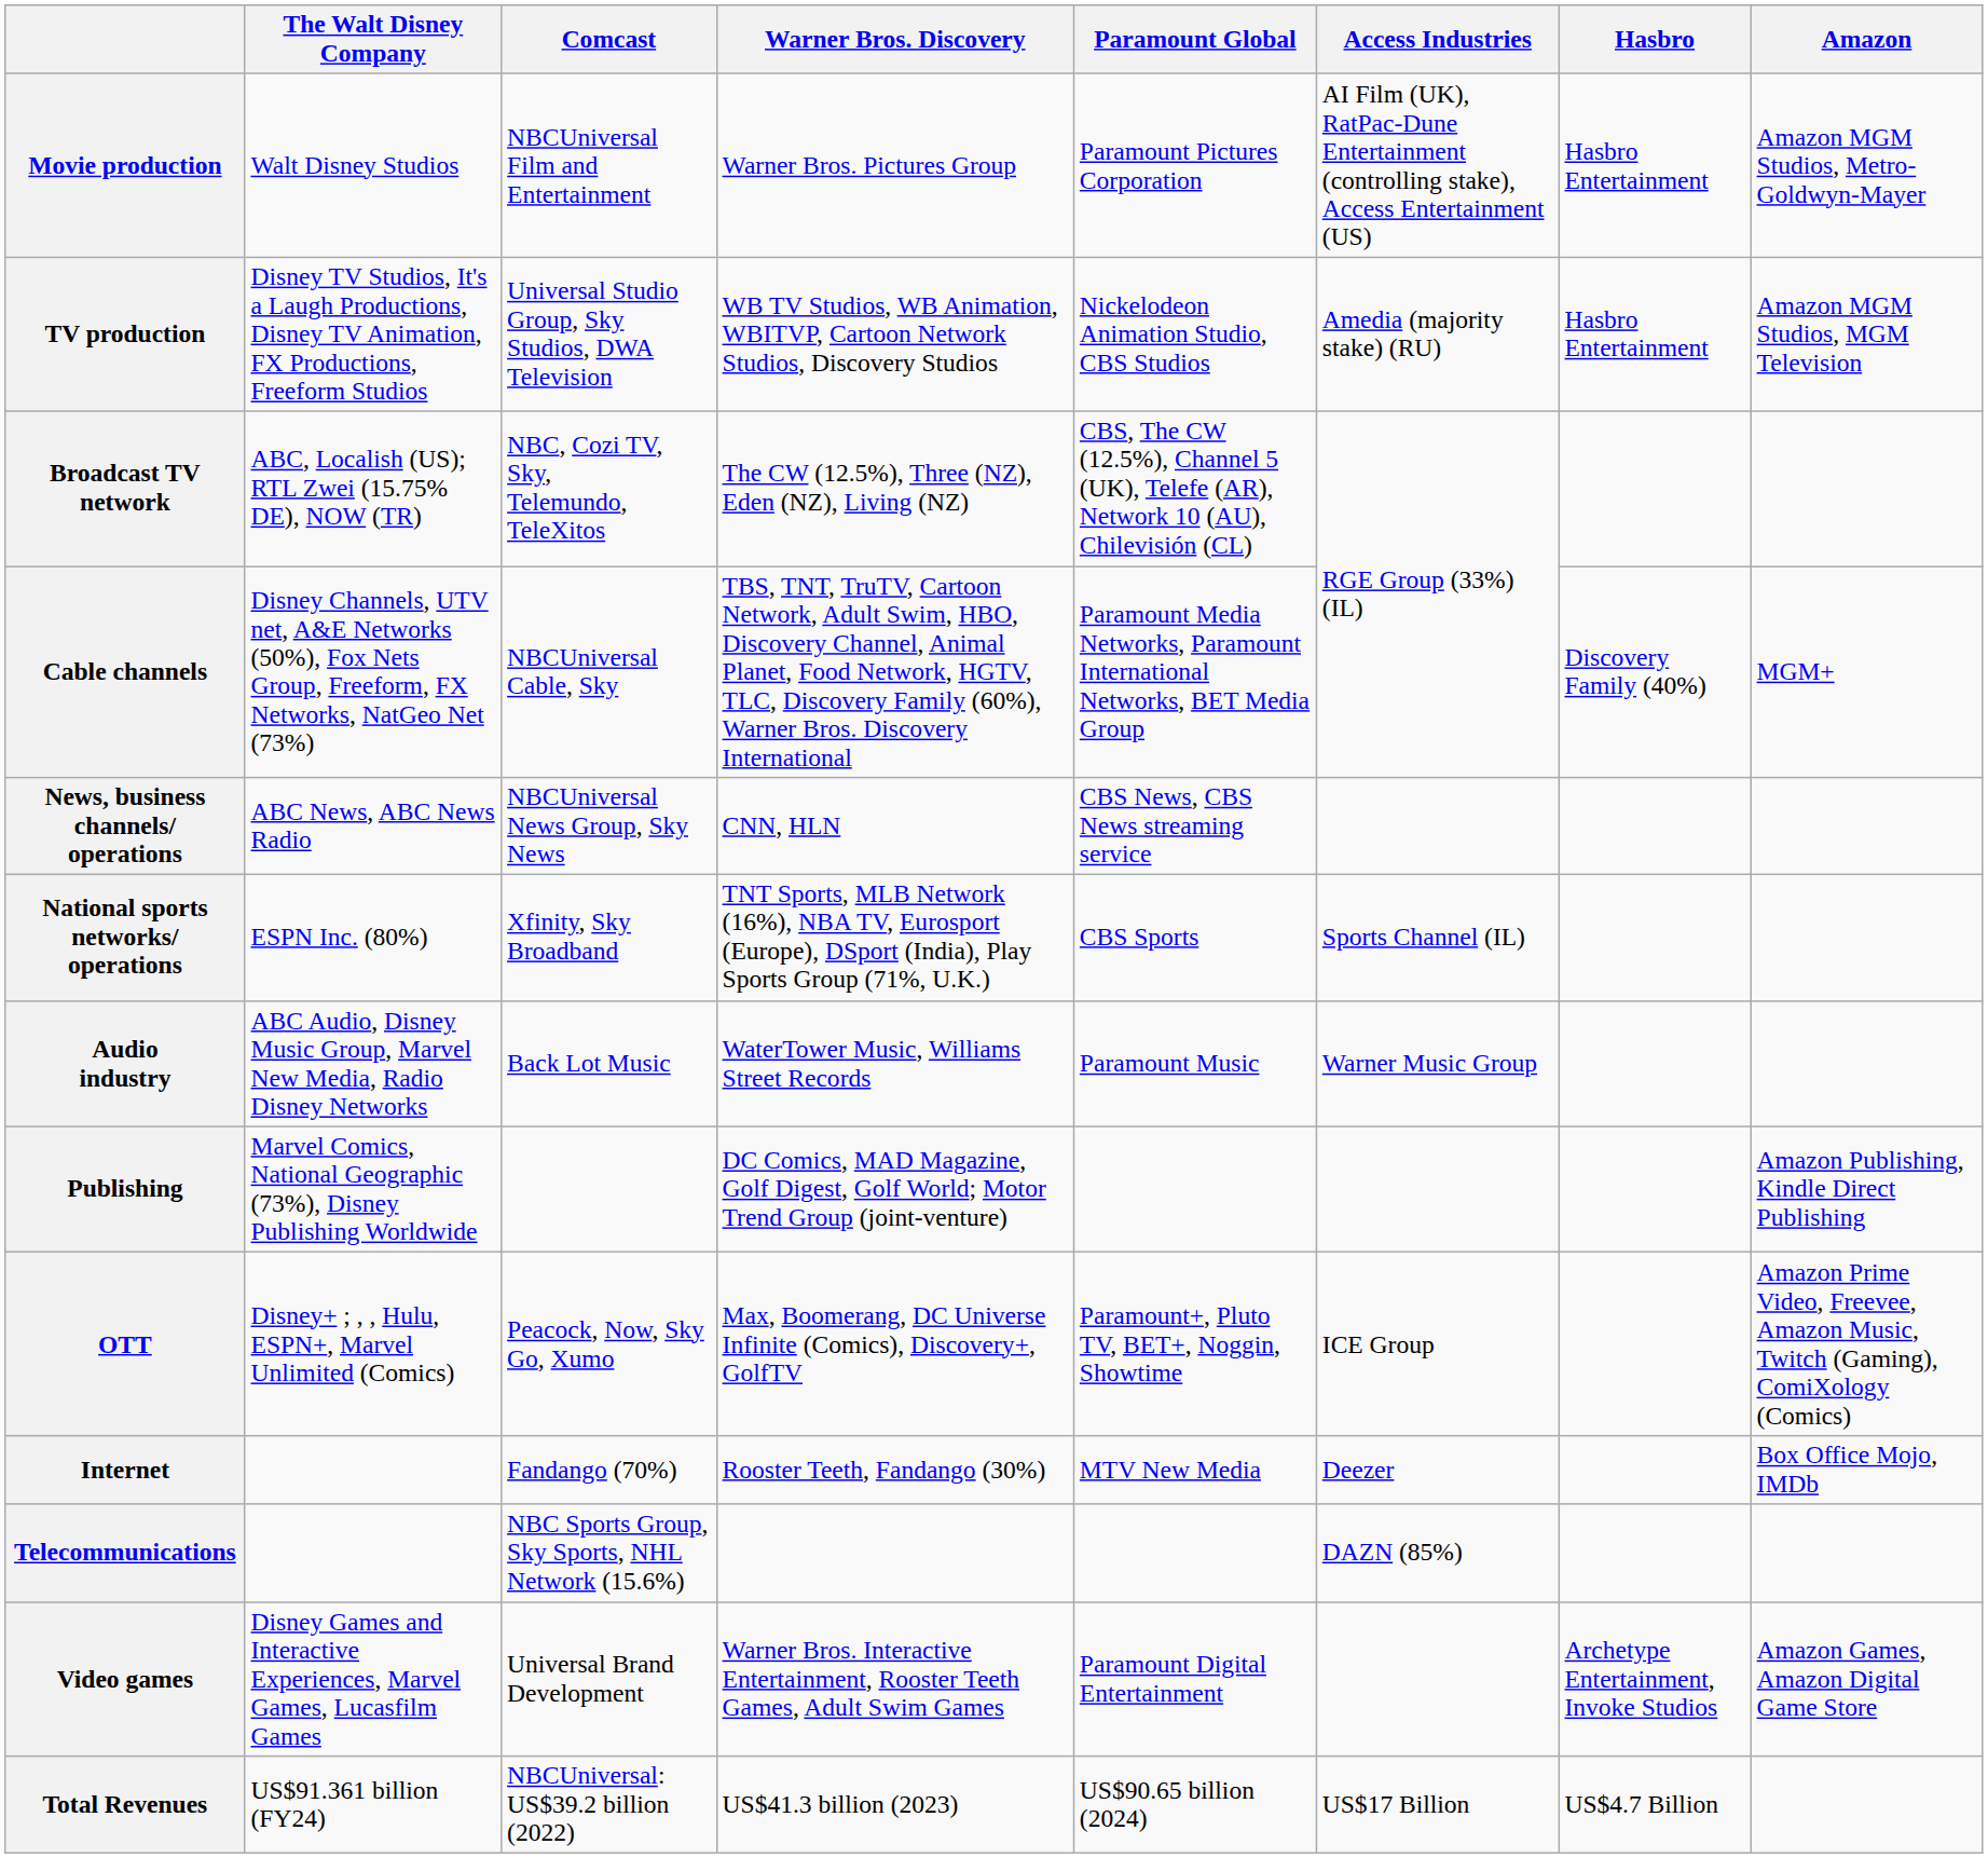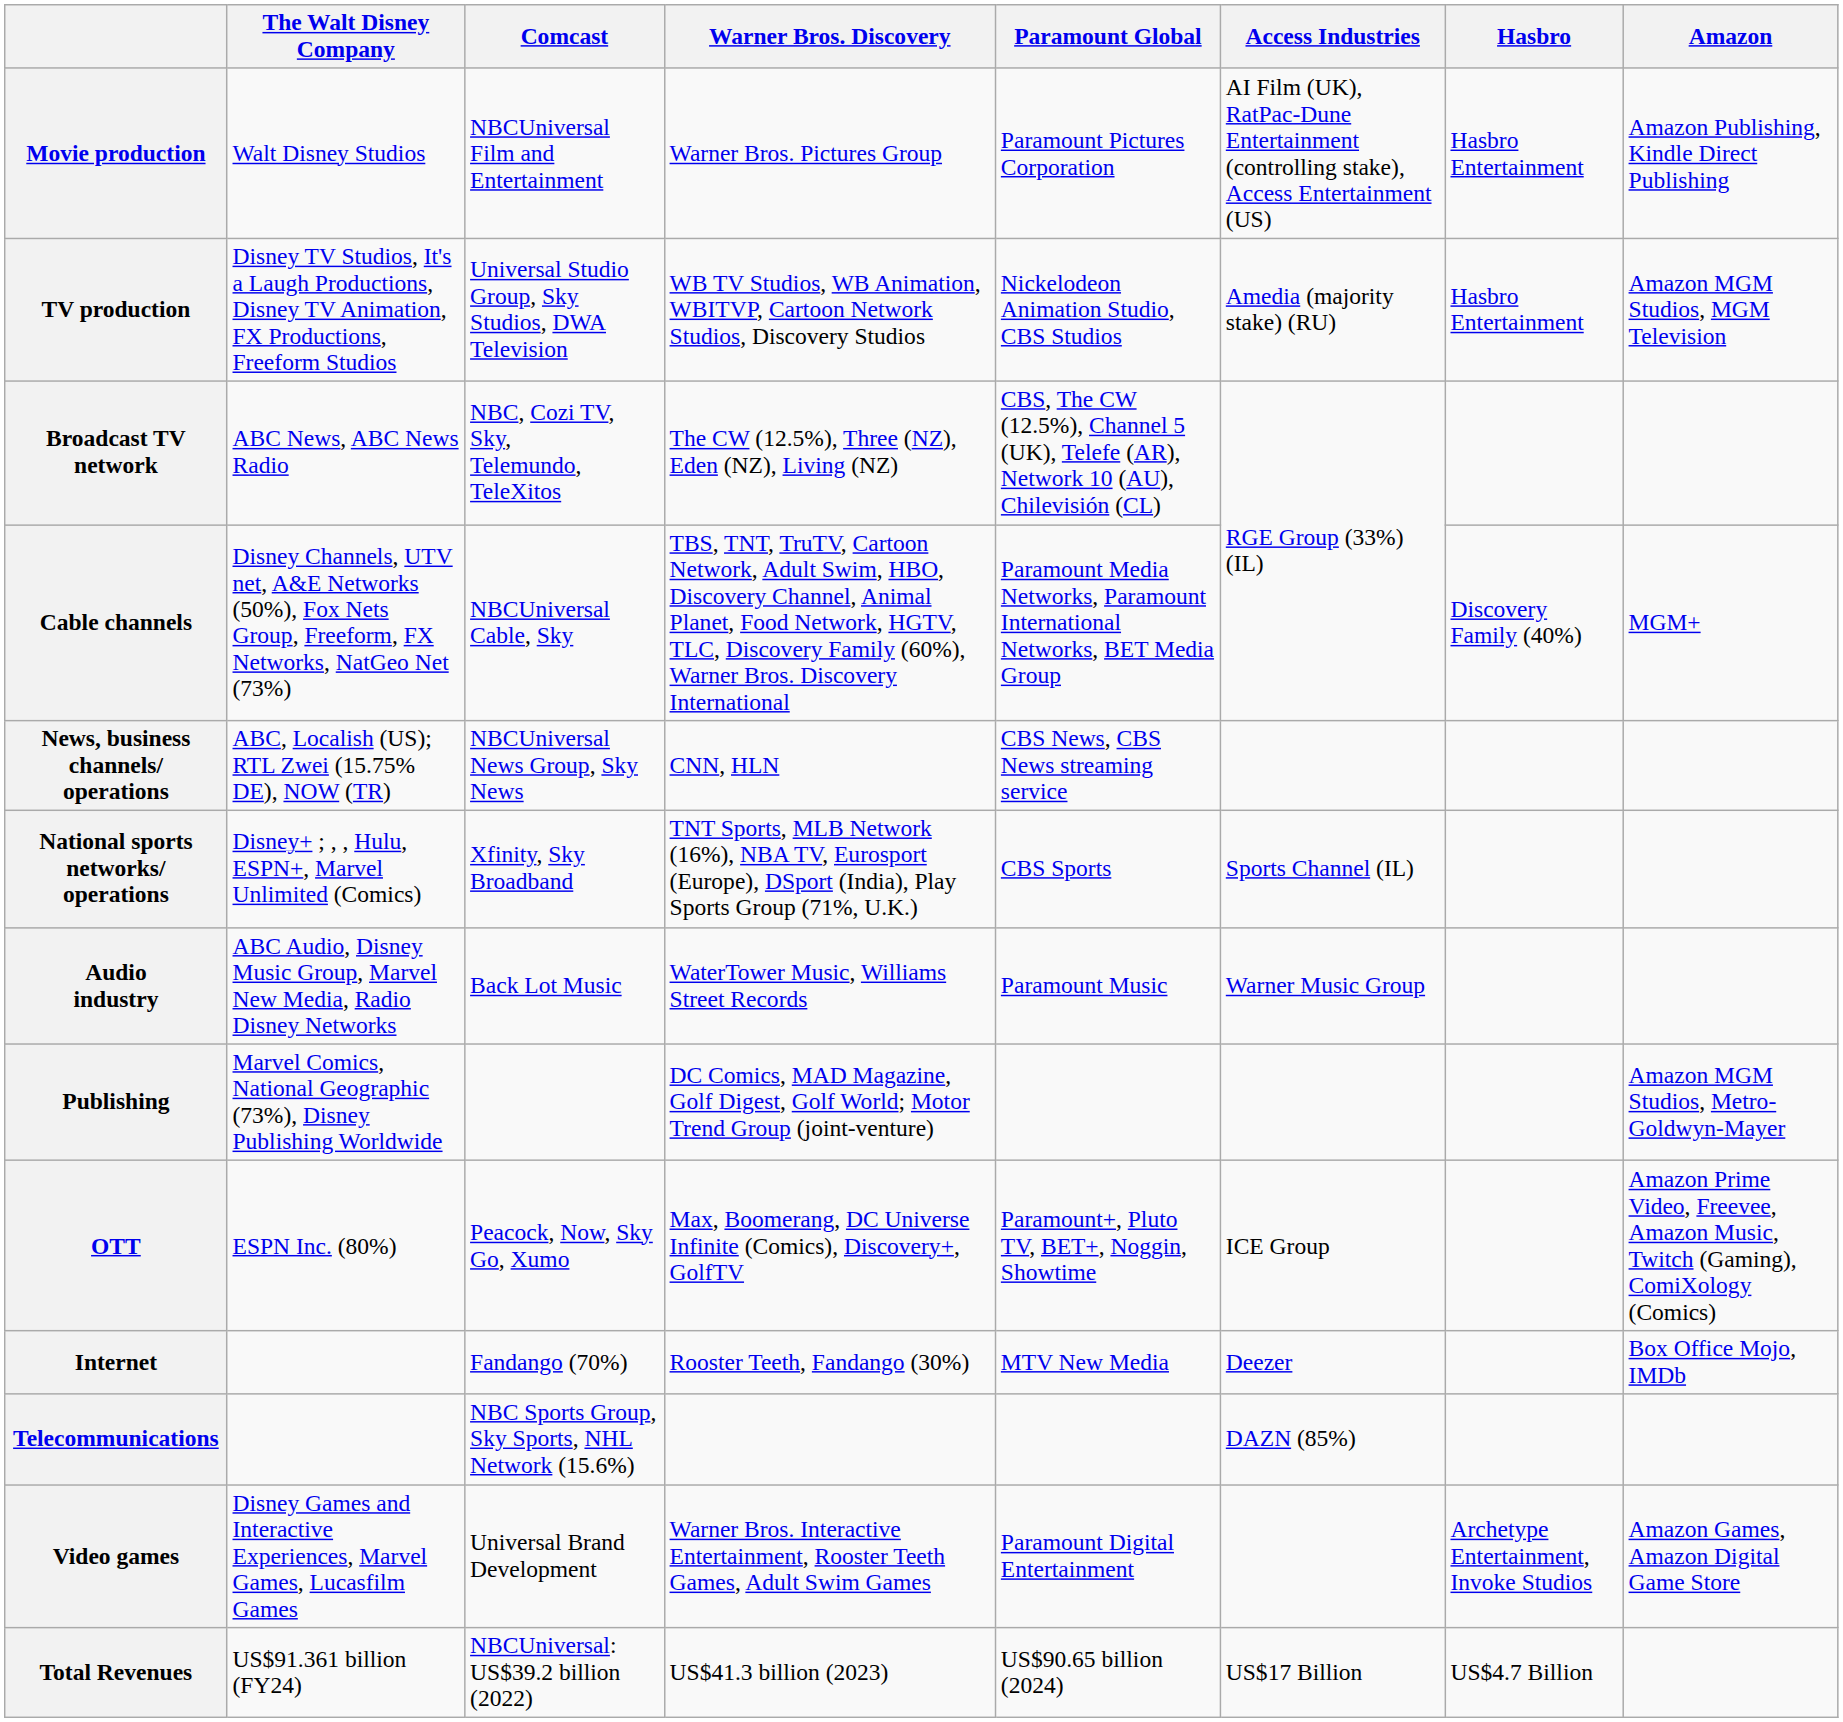 <table class="wikitable sortable">
 <tr style="background:#EFEFEF">
 <th></th>
 <th><a href='#'>The Walt Disney Company</a></th>
 <th><a href='#'>Comcast</a></th>
 <th><a href='#'>Warner Bros. Discovery</a></th>
 <th><a href='#'>Paramount Global</a></th>
 <th><a href='#'>Access Industries</a></th>
 <th><a href='#'>Hasbro</a></th>
 <th><a href='#'>Amazon</a></th>
 </tr>
 <tr>
 <th><a href='#'>Movie production</a></th>
 <td><a href='#'>Walt Disney Studios</a></td>
 <td><a href='#'>NBCUniversal Film and Entertainment</a></td>
 <td><a href='#'>Warner Bros. Pictures Group</a></td>
 <td><a href='#'>Paramount Pictures Corporation</a></td>
 <td>AI Film (UK), <a href='#'>RatPac-Dune Entertainment</a> (controlling stake), <a href='#'>Access Entertainment</a> (US)</td>
 <td><a href='#'>Hasbro Entertainment</a></td>
-<td><a href='#'>Amazon MGM Studios</a>, <a href='#'>Metro-Goldwyn-Mayer</a></td>
+<td><a href='#'>Amazon Publishing</a>, <a href='#'>Kindle Direct Publishing</a></td>
 </tr>
 <tr>
 <th>TV production</th>
 <td><a href='#'>Disney TV Studios</a>, <a href='#'>It's a Laugh Productions</a>, <a href='#'>Disney TV Animation</a>, <a href='#'>FX Productions</a>, <a href='#'>Freeform Studios</a></td>
 <td><a href='#'>Universal Studio Group</a>, <a href='#'>Sky Studios</a>, <a href='#'>DWA Television</a></td>
 <td><a href='#'>WB TV Studios</a>, <a href='#'>WB Animation</a>, <a href='#'>WBITVP</a>, <a href='#'>Cartoon Network Studios</a>, Discovery Studios</td>
 <td><a href='#'>Nickelodeon Animation Studio</a>, <a href='#'>CBS Studios</a></td>
 <td><a href='#'>Amedia</a> (majority stake) (RU)</td>
 <td><a href='#'>Hasbro Entertainment</a></td>
 <td><a href='#'>Amazon MGM Studios</a>, <a href='#'>MGM Television</a></td>
 </tr>
 <tr>
 <th>Broadcast TV network</th>
-<td><a href='#'>ABC</a>, <a href='#'>Localish</a> (US); <a href='#'>RTL Zwei</a> (15.75% <a href='#'>DE</a>), <a href='#'>NOW</a> (<a href='#'>TR</a>)</td>
+<td><a href='#'>ABC News</a>, <a href='#'>ABC News Radio</a></td>
 <td><a href='#'>NBC</a>, <a href='#'>Cozi TV</a>, <a href='#'>Sky</a>,<br><a href='#'>Telemundo</a>, <a href='#'>TeleXitos</a></td>
 <td><a href='#'>The CW</a> (12.5%), <a href='#'>Three</a> (<a href='#'>NZ</a>), <a href='#'>Eden</a> (NZ), <a href='#'>Living</a> (NZ)</td>
 <td><a href='#'>CBS</a>, <a href='#'>The CW</a> (12.5%), <a href='#'>Channel 5</a> (UK), <a href='#'>Telefe</a> (<a href='#'>AR</a>), <a href='#'>Network 10</a> (<a href='#'>AU</a>), <a href='#'>Chilevisión</a> (<a href='#'>CL</a>)</td>
 <td rowspan=2><a href='#'>RGE Group</a> (33%) (IL)</td>
 <td></td>
 <td></td>
 </tr>
 <tr>
 <th>Cable channels</th>
 <td><a href='#'>Disney Channels</a>, <a href='#'>UTV net</a>, <a href='#'>A&E Networks</a> (50%), <a href='#'>Fox Nets Group</a>, <a href='#'>Freeform</a>, <a href='#'>FX Networks</a>, <a href='#'>NatGeo Net</a> (73%)</td>
 <td><a href='#'>NBCUniversal Cable</a>, <a href='#'>Sky</a></td>
 <td><a href='#'>TBS</a>, <a href='#'>TNT</a>, <a href='#'>TruTV</a>, <a href='#'>Cartoon Network</a>, <a href='#'>Adult Swim</a>, <a href='#'>HBO</a>, <a href='#'>Discovery Channel</a>, <a href='#'>Animal Planet</a>, <a href='#'>Food Network</a>, <a href='#'>HGTV</a>, <a href='#'>TLC</a>, <a href='#'>Discovery Family</a> (60%), <a href='#'>Warner Bros. Discovery International</a></td>
 <td><a href='#'>Paramount Media Networks</a>, <a href='#'>Paramount International Networks</a>, <a href='#'>BET Media Group</a></td>
 <td><a href='#'>Discovery Family</a> (40%)</td>
 <td><a href='#'>MGM+</a></td>
 </tr>
 <tr>
 <th>News, business channels/<br>operations</th>
-<td><a href='#'>ABC News</a>, <a href='#'>ABC News Radio</a></td>
+<td><a href='#'>ABC</a>, <a href='#'>Localish</a> (US); <a href='#'>RTL Zwei</a> (15.75% <a href='#'>DE</a>), <a href='#'>NOW</a> (<a href='#'>TR</a>)</td>
 <td><a href='#'>NBCUniversal News Group</a>, <a href='#'>Sky News</a></td>
 <td><a href='#'>CNN</a>, <a href='#'>HLN</a></td>
 <td><a href='#'>CBS News</a>, <a href='#'>CBS News streaming service</a></td>
 <td></td>
 <td></td>
 <td></td>
 </tr>
 <tr>
 <th>National sports networks/<br>operations</th>
-<td><a href='#'>ESPN Inc.</a> (80%)</td>
+<td><a href='#'>Disney+</a> ; , , <a href='#'>Hulu</a>, <a href='#'>ESPN+</a>, <a href='#'>Marvel Unlimited</a> (Comics)</td>
 <td><a href='#'>Xfinity</a>, <a href='#'>Sky Broadband</a></td>
 <td><a href='#'>TNT Sports</a>, <a href='#'>MLB Network</a> (16%), <a href='#'>NBA TV</a>, <a href='#'>Eurosport</a> (Europe), <a href='#'>DSport</a> (India), Play Sports Group (71%, U.K.)</td>
 <td><a href='#'>CBS Sports</a></td>
 <td><a href='#'>Sports Channel</a> (IL)</td>
 <td></td>
 <td></td>
 </tr>
 <tr>
 <th>Audio <br>industry</th>
 <td><a href='#'>ABC Audio</a>, <a href='#'>Disney Music Group</a>, <a href='#'>Marvel New Media</a>, <a href='#'>Radio Disney Networks</a></td>
 <td><a href='#'>Back Lot Music</a></td>
 <td><a href='#'>WaterTower Music</a>, <a href='#'>Williams Street Records</a></td>
 <td><a href='#'>Paramount Music</a></td>
 <td><a href='#'>Warner Music Group</a></td>
 <td></td>
 <td></td>
 </tr>
 <tr>
 <th>Publishing</th>
 <td><a href='#'>Marvel Comics</a>, <a href='#'>National Geographic</a> (73%), <a href='#'>Disney Publishing Worldwide</a></td>
 <td></td>
 <td><a href='#'>DC Comics</a>, <a href='#'>MAD Magazine</a>, <a href='#'>Golf Digest</a>, <a href='#'>Golf World</a>; <a href='#'>Motor Trend Group</a> (joint-venture)</td>
 <td></td>
 <td></td>
 <td></td>
-<td><a href='#'>Amazon Publishing</a>, <a href='#'>Kindle Direct Publishing</a></td>
+<td><a href='#'>Amazon MGM Studios</a>, <a href='#'>Metro-Goldwyn-Mayer</a></td>
 </tr>
 <tr>
 <th><a href='#'>OTT</a></th>
-<td><a href='#'>Disney+</a> ; , , <a href='#'>Hulu</a>, <a href='#'>ESPN+</a>, <a href='#'>Marvel Unlimited</a> (Comics)</td>
+<td><a href='#'>ESPN Inc.</a> (80%)</td>
 <td><a href='#'>Peacock</a>, <a href='#'>Now</a>, <a href='#'>Sky Go</a>, <a href='#'>Xumo</a></td>
 <td><a href='#'>Max</a>, <a href='#'>Boomerang</a>, <a href='#'>DC Universe Infinite</a> (Comics), <a href='#'>Discovery+</a>, <a href='#'>GolfTV</a></td>
 <td><a href='#'>Paramount+</a>, <a href='#'>Pluto TV</a>, <a href='#'>BET+</a>, <a href='#'>Noggin</a>, <a href='#'>Showtime</a></td>
 <td>ICE Group</td>
 <td></td>
 <td><a href='#'>Amazon Prime Video</a>, <a href='#'>Freevee</a>, <a href='#'>Amazon Music</a>, <a href='#'>Twitch</a> (Gaming), <a href='#'>ComiXology</a> (Comics)</td>
 </tr>
 <tr>
 <th>Internet</th>
 <td></td>
 <td><a href='#'>Fandango</a> (70%)</td>
 <td><a href='#'>Rooster Teeth</a>, <a href='#'>Fandango</a> (30%)</td>
 <td><a href='#'>MTV New Media</a></td>
 <td><a href='#'>Deezer</a></td>
 <td></td>
 <td><a href='#'>Box Office Mojo</a>, <a href='#'>IMDb</a></td>
 </tr>
 <tr>
 <th><a href='#'>Telecommunications</a></th>
 <td></td>
 <td><a href='#'>NBC Sports Group</a>, <a href='#'>Sky Sports</a>, <a href='#'>NHL Network</a> (15.6%)</td>
 <td></td>
 <td></td>
 <td><a href='#'>DAZN</a> (85%)</td>
 <td></td>
 <td></td>
 </tr>
 <tr>
 <th>Video games</th>
 <td><a href='#'>Disney Games and Interactive Experiences</a>, <a href='#'>Marvel Games</a>, <a href='#'>Lucasfilm Games</a></td>
 <td>Universal Brand Development</td>
 <td><a href='#'>Warner Bros. Interactive Entertainment</a>, <a href='#'>Rooster Teeth Games</a>, <a href='#'>Adult Swim Games</a></td>
 <td><a href='#'>Paramount Digital Entertainment</a></td>
 <td></td>
 <td><a href='#'>Archetype Entertainment</a>, <a href='#'>Invoke Studios</a></td>
 <td><a href='#'>Amazon Games</a>, <a href='#'>Amazon Digital Game Store</a></td>
 </tr>
 <tr>
 <th>Total Revenues</th>
 <td>US$91.361 billion (FY24)</td>
 <td><a href='#'>NBCUniversal</a>: US$39.2 billion (2022)</td>
 <td>US$41.3 billion (2023)</td>
 <td>US$90.65 billion (2024)</td>
 <td>US$17 Billion</td>
 <td>US$4.7 Billion</td>
 <td></td>
 </tr>
 </table>
